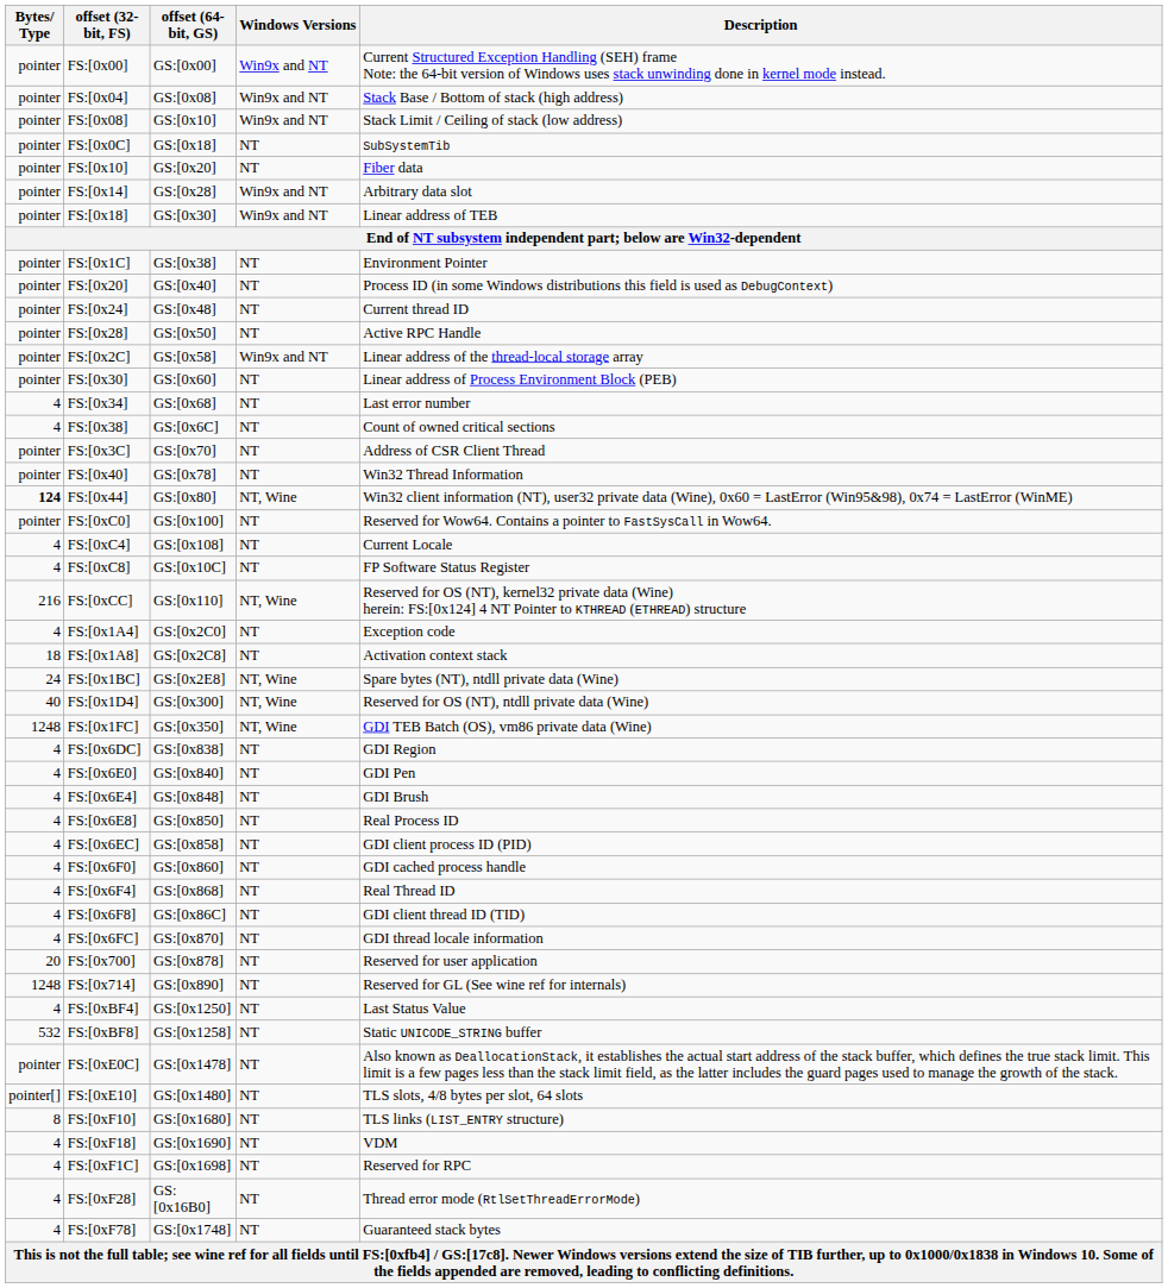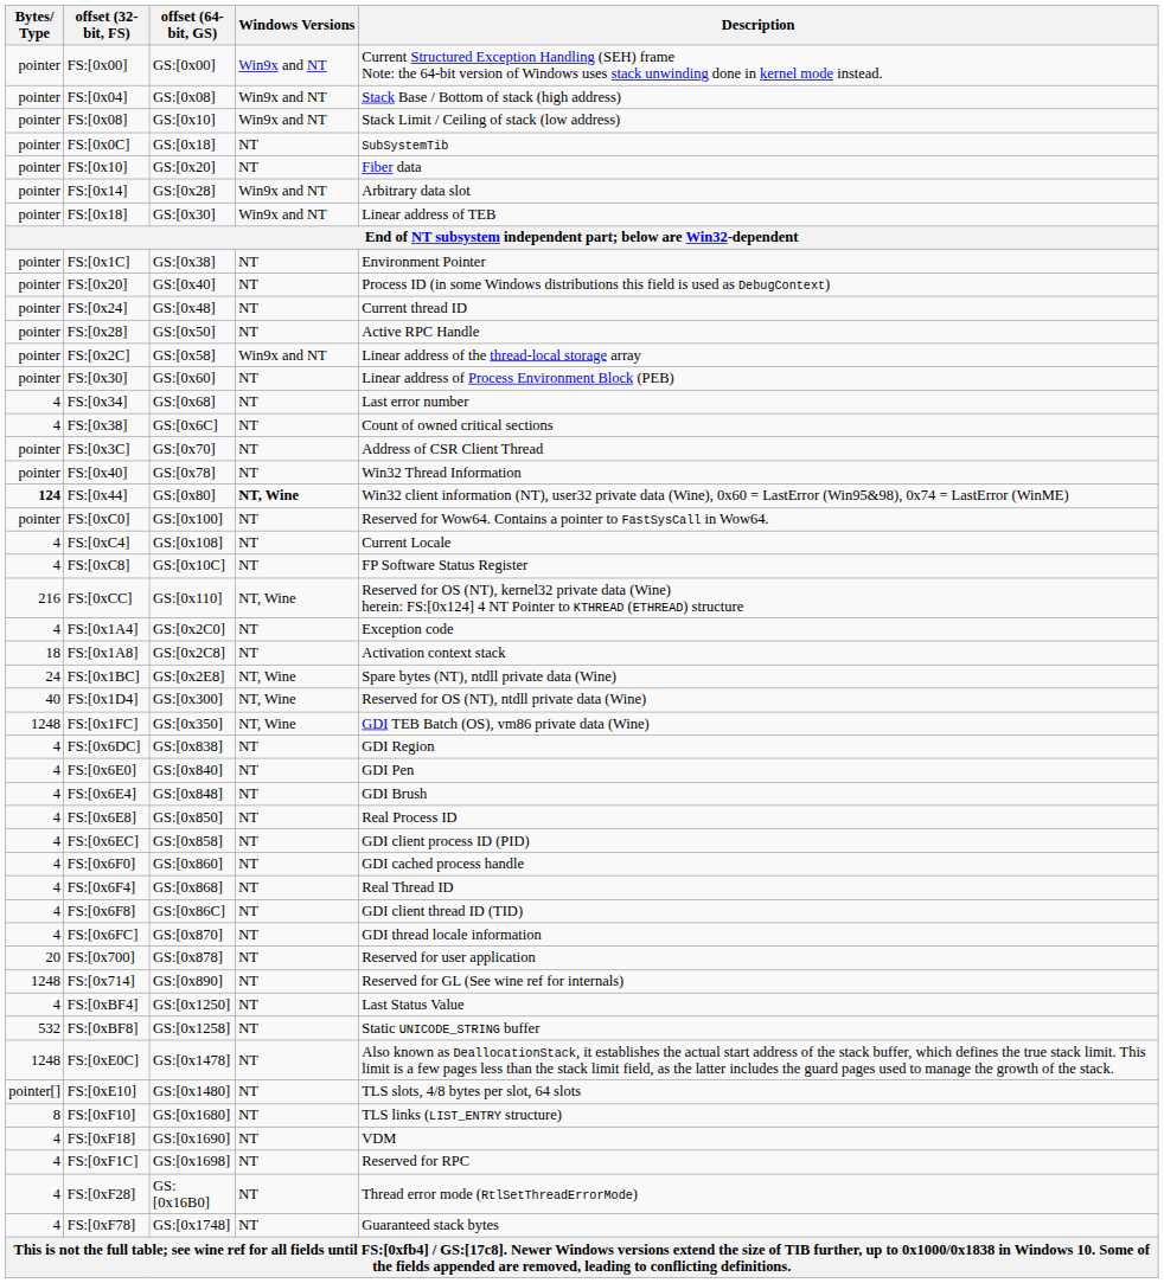 <table class="wikitable">
 <tr>
 <th width="20px">Bytes/<br>Type</th>
 <th style="width: 64pt;">offset (32-bit, FS)</th>
 <th style="width: 64pt;">offset (64-bit, GS)</th>
 <th width="40px">Windows Versions</th>
 <th>Description</th>
 </tr>
 <tr>
 <td align="right">pointer</td>
 <td>FS:[0x00]</td>
 <td>GS:[0x00]</td>
 <td><a href='#'>Win9x</a> and <a href='#'>NT</a></td>
 <td>Current <a href='#'>Structured Exception Handling</a> (SEH) frame<br>Note: the 64-bit version of Windows uses <a href='#'>stack unwinding</a> done in <a href='#'>kernel mode</a> instead.</td>
 </tr>
 <tr>
 <td align="right">pointer</td>
 <td>FS:[0x04]</td>
 <td>GS:[0x08]</td>
 <td>Win9x and NT</td>
 <td><a href='#'>Stack</a> Base / Bottom of stack (high address)</td>
 </tr>
 <tr>
 <td align="right">pointer</td>
 <td>FS:[0x08]</td>
 <td>GS:[0x10]</td>
 <td>Win9x and NT</td>
 <td>Stack Limit / Ceiling of stack (low address)</td>
 </tr>
 <tr>
 <td align="right">pointer</td>
 <td>FS:[0x0C]</td>
 <td>GS:[0x18]</td>
 <td>NT</td>
 <td><code>SubSystemTib</code></td>
 </tr>
 <tr>
 <td align="right">pointer</td>
 <td>FS:[0x10]</td>
 <td>GS:[0x20]</td>
 <td>NT</td>
 <td><a href='#'>Fiber</a> data</td>
 </tr>
 <tr>
 <td align="right">pointer</td>
 <td>FS:[0x14]</td>
 <td>GS:[0x28]</td>
 <td>Win9x and NT</td>
 <td>Arbitrary data slot</td>
 </tr>
 <tr>
 <td align="right">pointer</td>
 <td>FS:[0x18]</td>
 <td>GS:[0x30]</td>
 <td>Win9x and NT</td>
 <td>Linear address of TEB</td>
 </tr>
 <tr>
 <th colspan="5">End of <a href='#'>NT subsystem</a> independent part; below are <a href='#'>Win32</a>-dependent</th>
 </tr>
 <tr>
 <td align="right">pointer</td>
 <td>FS:[0x1C]</td>
 <td>GS:[0x38]</td>
 <td>NT</td>
 <td>Environment Pointer</td>
 </tr>
 <tr>
 <td align="right">pointer</td>
 <td>FS:[0x20]</td>
 <td>GS:[0x40]</td>
 <td>NT</td>
 <td>Process ID (in some Windows distributions this field is used as <code>DebugContext</code>)</td>
 </tr>
 <tr>
 <td align="right">pointer</td>
 <td>FS:[0x24]</td>
 <td>GS:[0x48]</td>
 <td>NT</td>
 <td>Current thread ID</td>
 </tr>
 <tr>
 <td align="right">pointer</td>
 <td>FS:[0x28]</td>
 <td>GS:[0x50]</td>
 <td>NT</td>
 <td>Active RPC Handle</td>
 </tr>
 <tr>
 <td align="right">pointer</td>
 <td>FS:[0x2C]</td>
 <td>GS:[0x58]</td>
 <td>Win9x and NT</td>
 <td>Linear address of the <a href='#'>thread-local storage</a> array</td>
 </tr>
 <tr>
 <td align="right">pointer</td>
 <td>FS:[0x30]</td>
 <td>GS:[0x60]</td>
 <td>NT</td>
 <td>Linear address of <a href='#'>Process Environment Block</a> (PEB)</td>
 </tr>
 <tr>
 <td align="right">4</td>
 <td>FS:[0x34]</td>
 <td>GS:[0x68]</td>
 <td>NT</td>
 <td>Last error number</td>
 </tr>
 <tr>
 <td align="right">4</td>
 <td>FS:[0x38]</td>
 <td>GS:[0x6C]</td>
 <td>NT</td>
 <td>Count of owned critical sections</td>
 </tr>
 <tr>
 <td align="right">pointer</td>
 <td>FS:[0x3C]</td>
 <td>GS:[0x70]</td>
 <td>NT</td>
 <td>Address of CSR Client Thread</td>
 </tr>
 <tr>
 <td align="right">pointer</td>
 <td>FS:[0x40]</td>
 <td>GS:[0x78]</td>
 <td>NT</td>
 <td>Win32 Thread Information</td>
 </tr>
 <tr>
 <td align="right"><strong>124</strong></td>
 <td>FS:[0x44]</td>
 <td>GS:[0x80]</td>
-<td>NT, Wine</td>
+<td><strong>NT, Wine</strong></td>
 <td>Win32 client information (NT), user32 private data (Wine), 0x60 = LastError (Win95&98), 0x74 = LastError (WinME)</td>
 </tr>
 <tr>
 <td align="right">pointer</td>
 <td>FS:[0xC0]</td>
 <td>GS:[0x100]</td>
 <td>NT</td>
 <td>Reserved for Wow64. Contains a pointer to <code>FastSysCall</code> in Wow64.</td>
 </tr>
 <tr>
 <td align="right">4</td>
 <td>FS:[0xC4]</td>
 <td>GS:[0x108]</td>
 <td>NT</td>
 <td>Current Locale</td>
 </tr>
 <tr>
 <td align="right">4</td>
 <td>FS:[0xC8]</td>
 <td>GS:[0x10C]</td>
 <td>NT</td>
 <td>FP Software Status Register</td>
 </tr>
 <tr>
 <td align="right">216</td>
 <td>FS:[0xCC]</td>
 <td>GS:[0x110]</td>
 <td>NT, Wine</td>
 <td>Reserved for OS (NT), kernel32 private data (Wine)<br>herein: FS:[0x124] 4 NT Pointer to <code>KTHREAD</code> (<code>ETHREAD</code>) structure</td>
 </tr>
 <tr>
 <td align="right">4</td>
 <td>FS:[0x1A4]</td>
 <td>GS:[0x2C0]</td>
 <td>NT</td>
 <td>Exception code</td>
 </tr>
 <tr>
 <td align="right">18</td>
 <td>FS:[0x1A8]</td>
 <td>GS:[0x2C8]</td>
 <td>NT</td>
 <td>Activation context stack</td>
 </tr>
 <tr>
 <td align="right">24</td>
 <td>FS:[0x1BC]</td>
 <td>GS:[0x2E8]</td>
 <td>NT, Wine</td>
 <td>Spare bytes (NT), ntdll private data (Wine)</td>
 </tr>
 <tr>
 <td align="right">40</td>
 <td>FS:[0x1D4]</td>
 <td>GS:[0x300]</td>
 <td>NT, Wine</td>
 <td>Reserved for OS (NT), ntdll private data (Wine)</td>
 </tr>
 <tr>
 <td align="right">1248</td>
 <td>FS:[0x1FC]</td>
 <td>GS:[0x350]</td>
 <td>NT, Wine</td>
 <td><a href='#'>GDI</a> TEB Batch (OS), vm86 private data (Wine)</td>
 </tr>
 <tr>
 <td align="right">4</td>
 <td>FS:[0x6DC]</td>
 <td>GS:[0x838]</td>
 <td>NT</td>
 <td>GDI Region</td>
 </tr>
 <tr>
 <td align="right">4</td>
 <td>FS:[0x6E0]</td>
 <td>GS:[0x840]</td>
 <td>NT</td>
 <td>GDI Pen</td>
 </tr>
 <tr>
 <td align="right">4</td>
 <td>FS:[0x6E4]</td>
 <td>GS:[0x848]</td>
 <td>NT</td>
 <td>GDI Brush</td>
 </tr>
 <tr>
 <td align="right">4</td>
 <td>FS:[0x6E8]</td>
 <td>GS:[0x850]</td>
 <td>NT</td>
 <td>Real Process ID</td>
 </tr>
 <tr>
 <td align="right">4</td>
 <td>FS:[0x6EC]</td>
 <td>GS:[0x858]</td>
 <td>NT</td>
 <td>GDI client process ID (PID)</td>
 </tr>
 <tr>
 <td align="right">4</td>
 <td>FS:[0x6F0]</td>
 <td>GS:[0x860]</td>
 <td>NT</td>
 <td>GDI cached process handle</td>
 </tr>
 <tr>
 <td align="right">4</td>
 <td>FS:[0x6F4]</td>
 <td>GS:[0x868]</td>
 <td>NT</td>
 <td>Real Thread ID</td>
 </tr>
 <tr>
 <td align="right">4</td>
 <td>FS:[0x6F8]</td>
 <td>GS:[0x86C]</td>
 <td>NT</td>
 <td>GDI client thread ID (TID)</td>
 </tr>
 <tr>
 <td align="right">4</td>
 <td>FS:[0x6FC]</td>
 <td>GS:[0x870]</td>
 <td>NT</td>
 <td>GDI thread locale information</td>
 </tr>
 <tr>
 <td align="right">20</td>
 <td>FS:[0x700]</td>
 <td>GS:[0x878]</td>
 <td>NT</td>
 <td>Reserved for user application</td>
 </tr>
 <tr>
 <td align="right">1248</td>
 <td>FS:[0x714]</td>
 <td>GS:[0x890]</td>
 <td>NT</td>
 <td>Reserved for GL (See wine ref for internals)</td>
 </tr>
 <tr>
 <td align="right">4</td>
 <td>FS:[0xBF4]</td>
 <td>GS:[0x1250]</td>
 <td>NT</td>
 <td>Last Status Value</td>
 </tr>
 <tr>
 <td align="right">532</td>
 <td>FS:[0xBF8]</td>
 <td>GS:[0x1258]</td>
 <td>NT</td>
 <td>Static <code>UNICODE_STRING</code> buffer</td>
 </tr>
 <tr>
-<td align="right">pointer</td>
+<td align="right">1248</td>
 <td>FS:[0xE0C]</td>
 <td>GS:[0x1478]</td>
 <td>NT</td>
 <td>Also known as <code>DeallocationStack</code>, it establishes the actual start address of the stack buffer, which defines the true stack limit. This limit is a few pages less than the stack limit field, as the latter includes the guard pages used to manage the growth of the stack. </td>
 </tr>
 <tr>
 <td align="right">pointer[]</td>
 <td>FS:[0xE10]</td>
 <td>GS:[0x1480]</td>
 <td>NT</td>
 <td>TLS slots, 4/8 bytes per slot, 64 slots</td>
 </tr>
 <tr>
 <td align="right">8</td>
 <td>FS:[0xF10]</td>
 <td>GS:[0x1680]</td>
 <td>NT</td>
 <td>TLS links (<code>LIST_ENTRY</code> structure)</td>
 </tr>
 <tr>
 <td align="right">4</td>
 <td>FS:[0xF18]</td>
 <td>GS:[0x1690]</td>
 <td>NT</td>
 <td>VDM</td>
 </tr>
 <tr>
 <td align="right">4</td>
 <td>FS:[0xF1C]</td>
 <td>GS:[0x1698]</td>
 <td>NT</td>
 <td>Reserved for RPC</td>
 </tr>
 <tr>
 <td align="right">4</td>
 <td>FS:[0xF28]</td>
 <td>GS:[0x16B0]</td>
 <td>NT</td>
 <td>Thread error mode (<code>RtlSetThreadErrorMode</code>)</td>
 </tr>
 <tr>
 <td align="right">4</td>
 <td>FS:[0xF78]</td>
 <td>GS:[0x1748]</td>
 <td>NT</td>
 <td>Guaranteed stack bytes</td>
 </tr>
 <tr>
 <th colspan="5">This is not the full table; see wine ref for all fields until FS:[0xfb4] / GS:[17c8]. Newer Windows versions extend the size of TIB further, up to 0x1000/0x1838 in Windows 10. Some of the fields appended are removed, leading to conflicting definitions.</th>
 </tr>
 </table>
